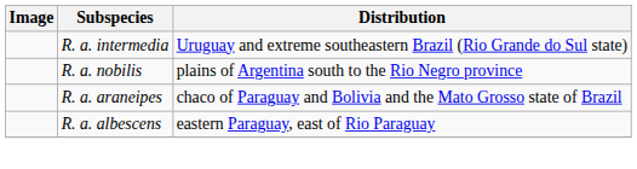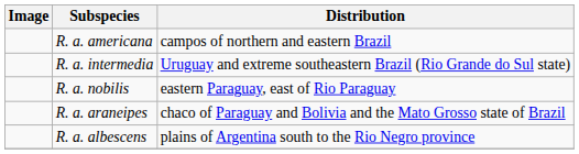 <table class="wikitable ">
 <tr>
 <th>Image</th>
 <th>Subspecies</th>
 <th>Distribution</th>
+</tr>
+<tr>
+<td></td>
+<td><em>R. a. americana</em></td>
+<td>campos of northern and eastern <a href='#'>Brazil</a></td>
 </tr>
 <tr>
 <td></td>
 <td><em>R. a. intermedia</em></td>
 <td><a href='#'>Uruguay</a> and extreme southeastern <a href='#'>Brazil</a> (<a href='#'>Rio Grande do Sul</a> state)</td>
 </tr>
 <tr>
 <td></td>
 <td><em>R. a. nobilis</em></td>
-<td>plains of <a href='#'>Argentina</a> south to the <a href='#'>Rio Negro province</a></td>
+<td>eastern <a href='#'>Paraguay</a>, east of <a href='#'>Rio Paraguay</a></td>
 </tr>
 <tr>
 <td></td>
 <td><em>R. a. araneipes</em></td>
 <td>chaco of <a href='#'>Paraguay</a> and <a href='#'>Bolivia</a> and the <a href='#'>Mato Grosso</a> state of <a href='#'>Brazil</a></td>
 </tr>
 <tr>
 <td></td>
 <td><em>R. a. albescens</em></td>
-<td>eastern <a href='#'>Paraguay</a>, east of <a href='#'>Rio Paraguay</a></td>
+<td>plains of <a href='#'>Argentina</a> south to the <a href='#'>Rio Negro province</a></td>
 </tr>
 <tr>
 </tr>
 </table>
